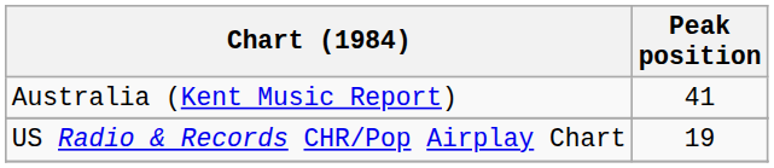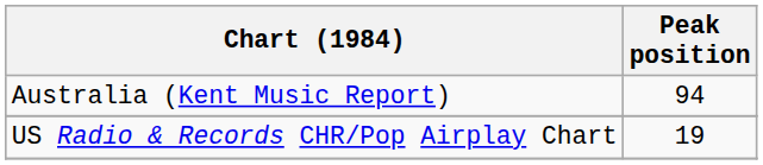 <table class="wikitable sortable">
 <tr>
 <th>Chart (1984)</th>
 <th>Peak<br>position</th>
 </tr>
 <tr>
 <td>Australia (<a href='#'>Kent Music Report</a>)</td>
-<td style="text-align:center;">41</td>
+<td style="text-align:center;">94</td>
 </tr>
 <tr>
 </tr>
 <tr>
 </tr>
 <tr>
 <td>US <em><a href='#'>Radio & Records</a></em> <a href='#'>CHR/Pop</a> <a href='#'>Airplay</a> Chart</td>
 <td align="center">19</td>
 </tr>
 <tr>
 </tr>
 <tr>
 </tr>
 <tr>
 </tr>
 </table>
